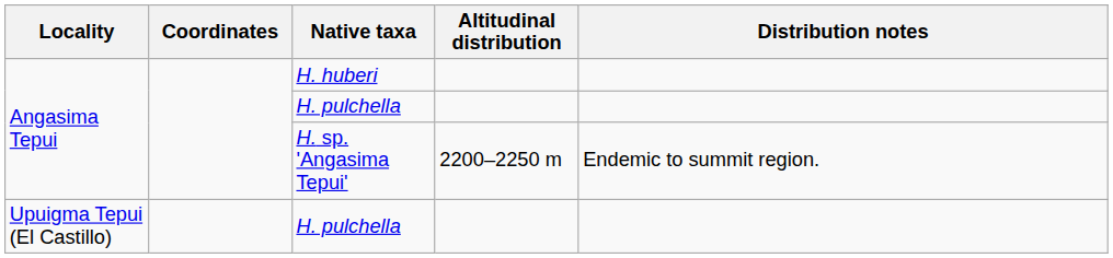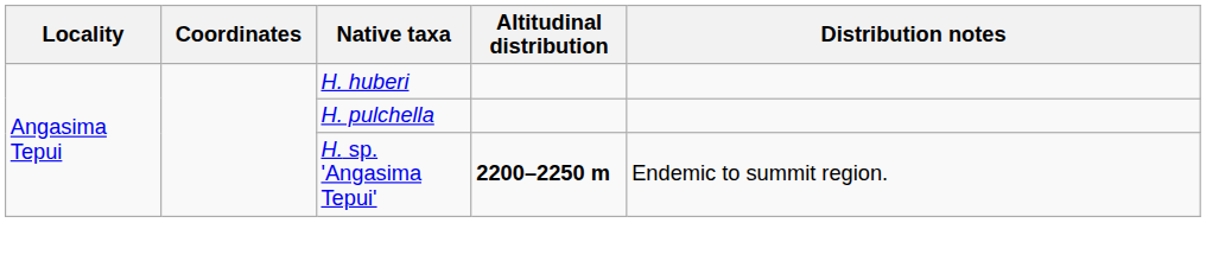 <table class="wikitable" style="width: 100%">
 <tr>
 <th scope="col" width="13%">Locality</th>
 <th scope="col" width="13%">Coordinates</th>
 <th scope="col" width="13%">Native taxa</th>
 <th scope="col" width="13%">Altitudinal distribution</th>
 <th scope="col" width="48%">Distribution notes</th>
 </tr>
 <tr>
 <td rowspan="3"><a href='#'>Angasima Tepui</a></td>
 <td rowspan="3"></td>
 <td><em><a href='#'>H. huberi</a></em></td>
 <td></td>
 <td></td>
 </tr>
 <tr>
 <td><em><a href='#'>H. pulchella</a></em></td>
 <td></td>
 <td></td>
 </tr>
 <tr>
 <td><a href='#'><em>H.</em> sp. 'Angasima Tepui'</a></td>
-<td>2200–2250 m</td>
+<td><strong>2200–2250 m</strong></td>
 <td>Endemic to summit region.</td>
 </tr>
-<tr>
-<td><a href='#'>Upuigma Tepui</a> (El Castillo)</td>
-<td></td>
-<td><em><a href='#'>H. pulchella</a></em></td>
-<td></td>
-<td></td>
-</tr>
 </table>
